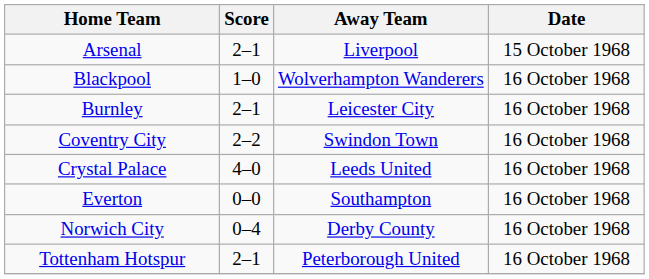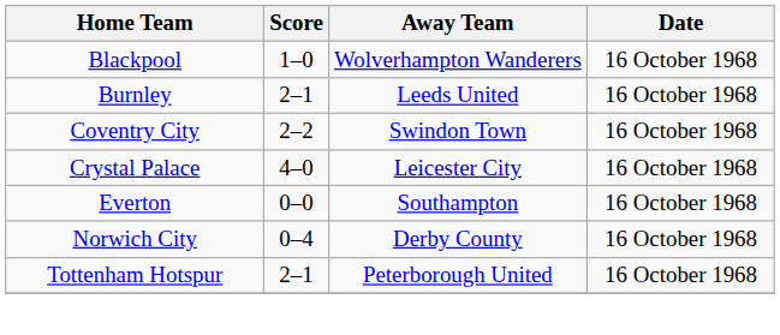 <table class="wikitable" style="text-align:center;">
 <tr>
 <th width=175>Home Team</th>
 <th width=20>Score</th>
 <th width=175>Away Team</th>
 <th width=125>Date</th>
-</tr>
-<tr>
-<td><a href='#'>Arsenal</a></td>
-<td>2–1</td>
-<td><a href='#'>Liverpool</a></td>
-<td>15 October 1968</td>
 </tr>
 <tr>
 <td><a href='#'>Blackpool</a></td>
 <td>1–0</td>
 <td><a href='#'>Wolverhampton Wanderers</a></td>
 <td>16 October 1968</td>
 </tr>
 <tr>
 <td><a href='#'>Burnley</a></td>
 <td>2–1</td>
-<td><a href='#'>Leicester City</a></td>
+<td><a href='#'>Leeds United</a></td>
 <td>16 October 1968</td>
 </tr>
 <tr>
 <td><a href='#'>Coventry City</a></td>
 <td>2–2</td>
 <td><a href='#'>Swindon Town</a></td>
 <td>16 October 1968</td>
 </tr>
 <tr>
 <td><a href='#'>Crystal Palace</a></td>
 <td>4–0</td>
-<td><a href='#'>Leeds United</a></td>
+<td><a href='#'>Leicester City</a></td>
 <td>16 October 1968</td>
 </tr>
 <tr>
 <td><a href='#'>Everton</a></td>
 <td>0–0</td>
 <td><a href='#'>Southampton</a></td>
 <td>16 October 1968</td>
 </tr>
 <tr>
 <td><a href='#'>Norwich City</a></td>
 <td>0–4</td>
 <td><a href='#'>Derby County</a></td>
 <td>16 October 1968</td>
 </tr>
 <tr>
 <td><a href='#'>Tottenham Hotspur</a></td>
 <td>2–1</td>
 <td><a href='#'>Peterborough United</a></td>
 <td>16 October 1968</td>
 </tr>
 <tr>
 </tr>
 </table>
